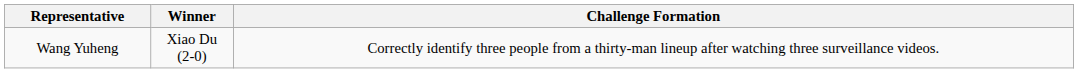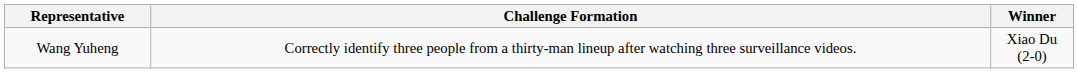 <table class="wikitable" style="width:92%; text-align:center">
 <tr>
 <th>Representative</th>
+<th>Challenge Formation</th>
 <th>Winner</th>
-<th>Challenge Formation</th>
 </tr>
 <tr>
 <td>Wang Yuheng</td>
+<td>Correctly identify three people from a thirty-man lineup after watching three surveillance videos.</td>
 <td>Xiao Du<br>(2-0)</td>
-<td>Correctly identify three people from a thirty-man lineup after watching three surveillance videos.</td>
 </tr>
 </table>
